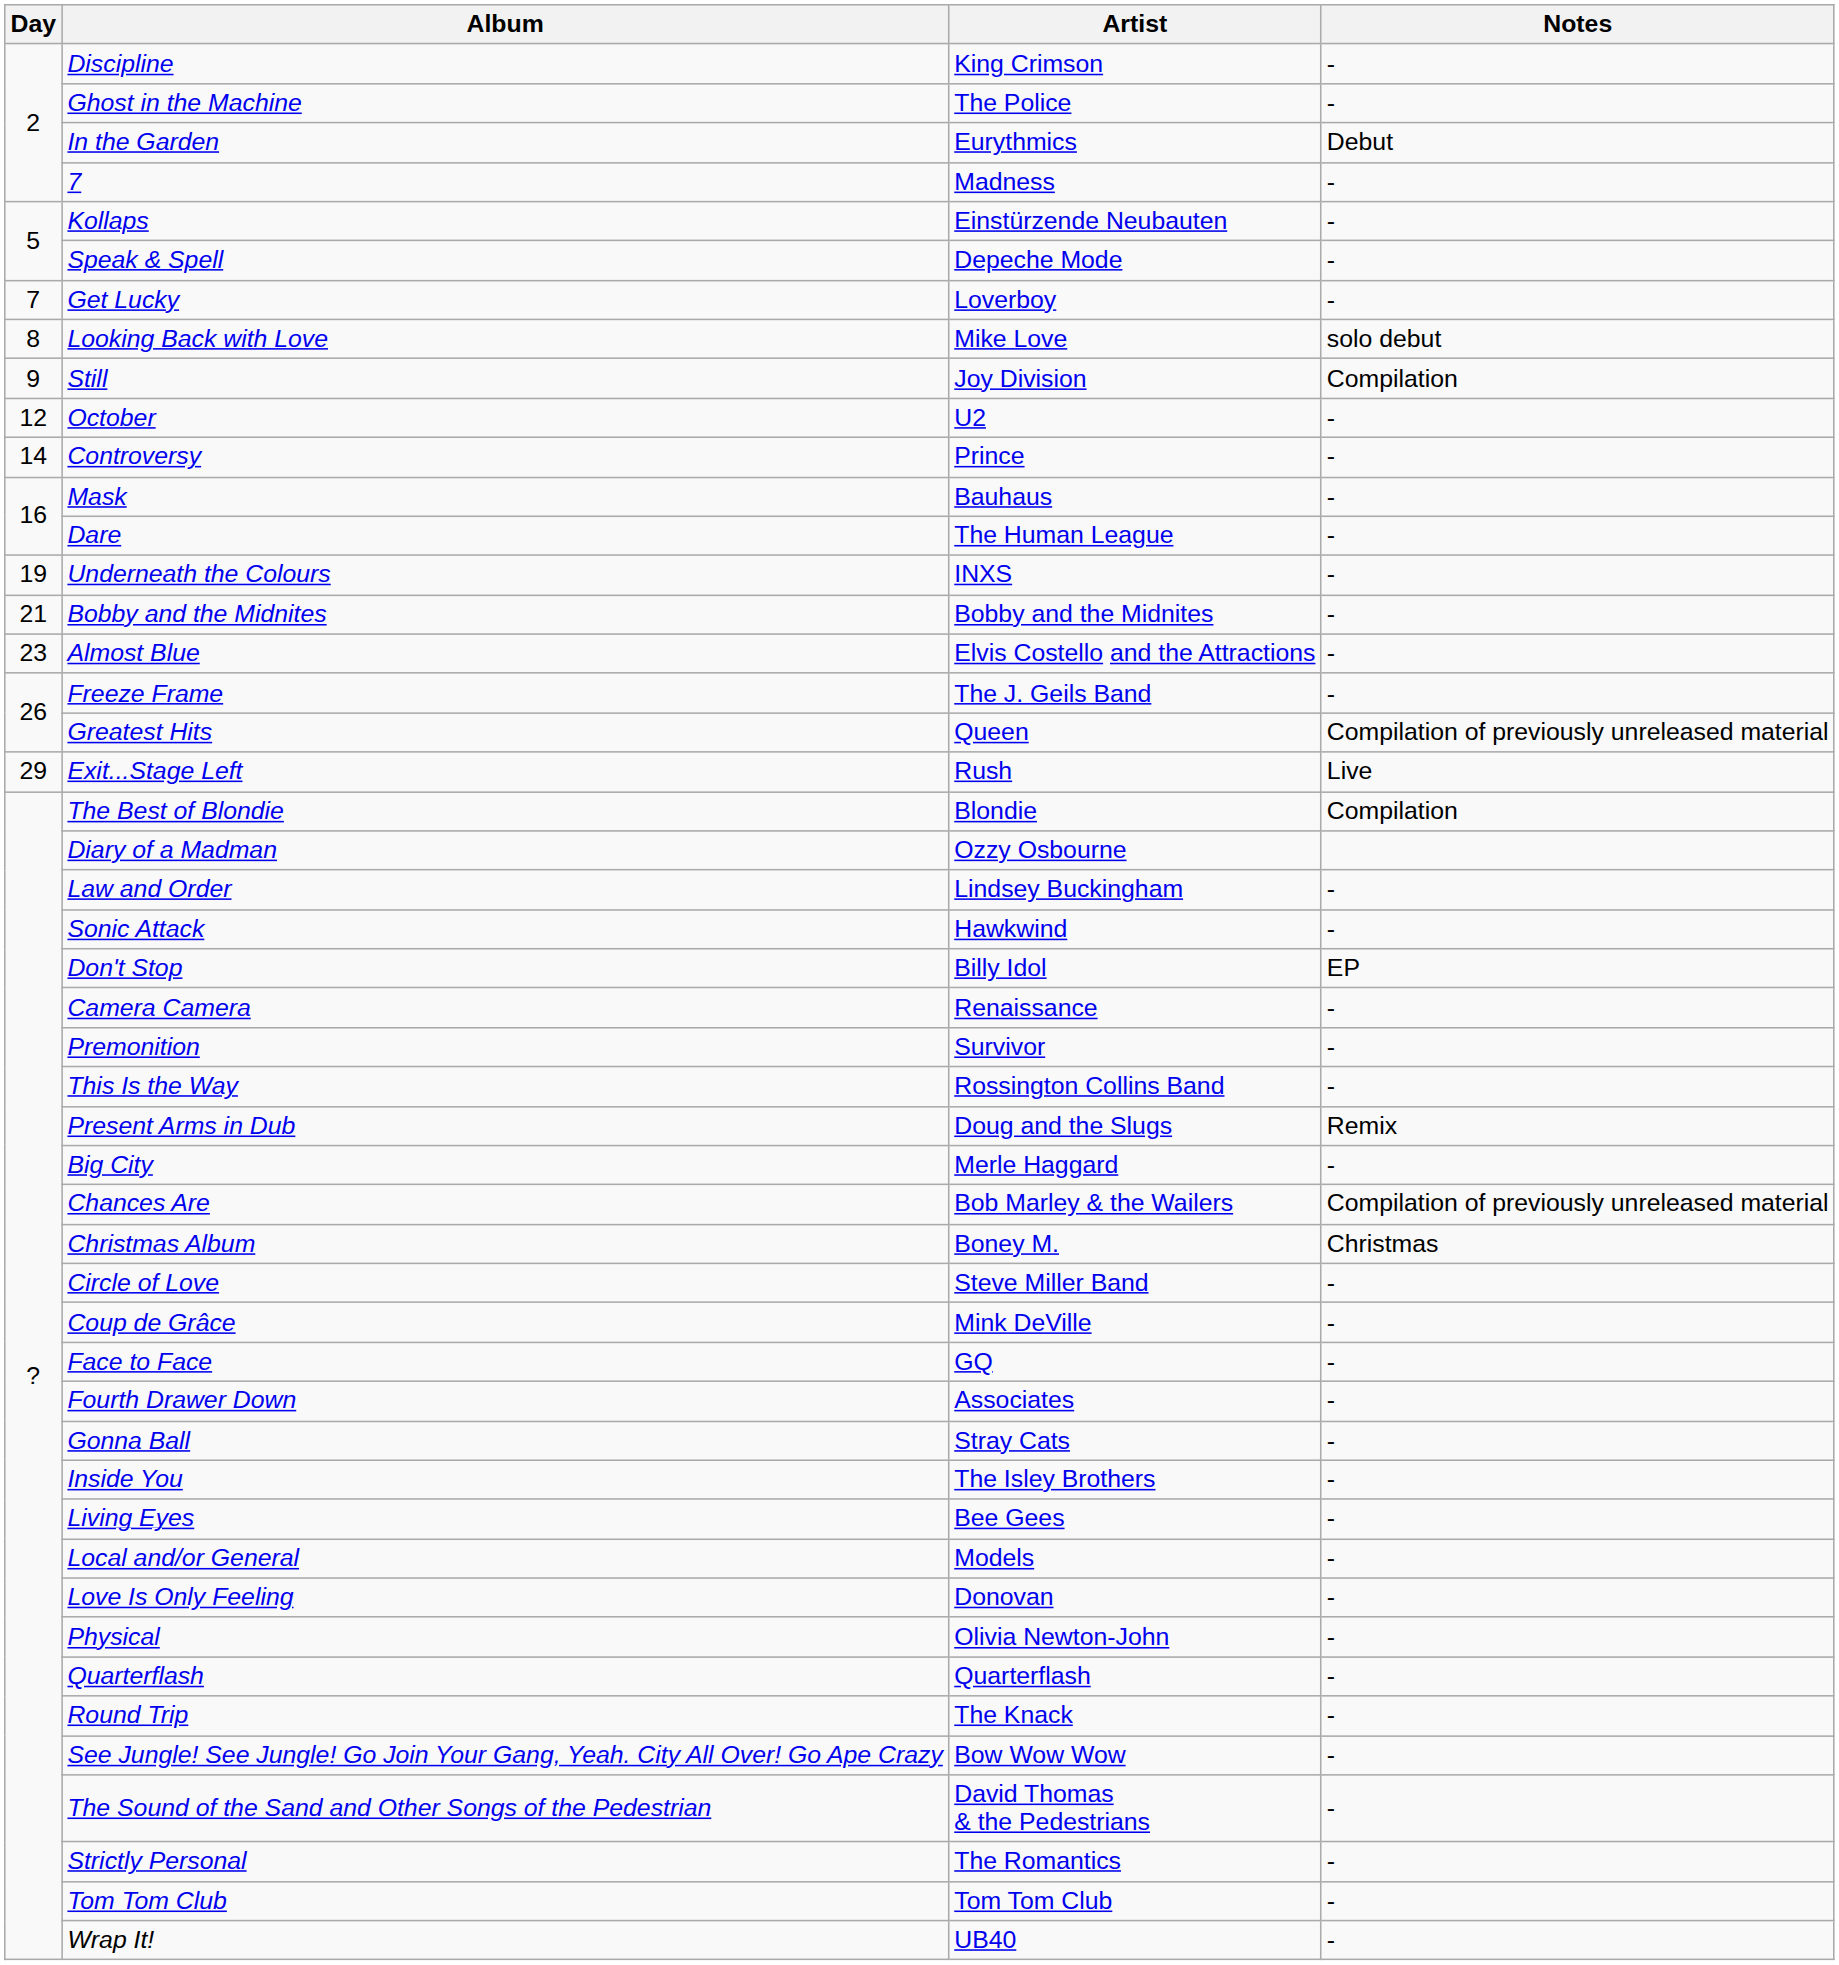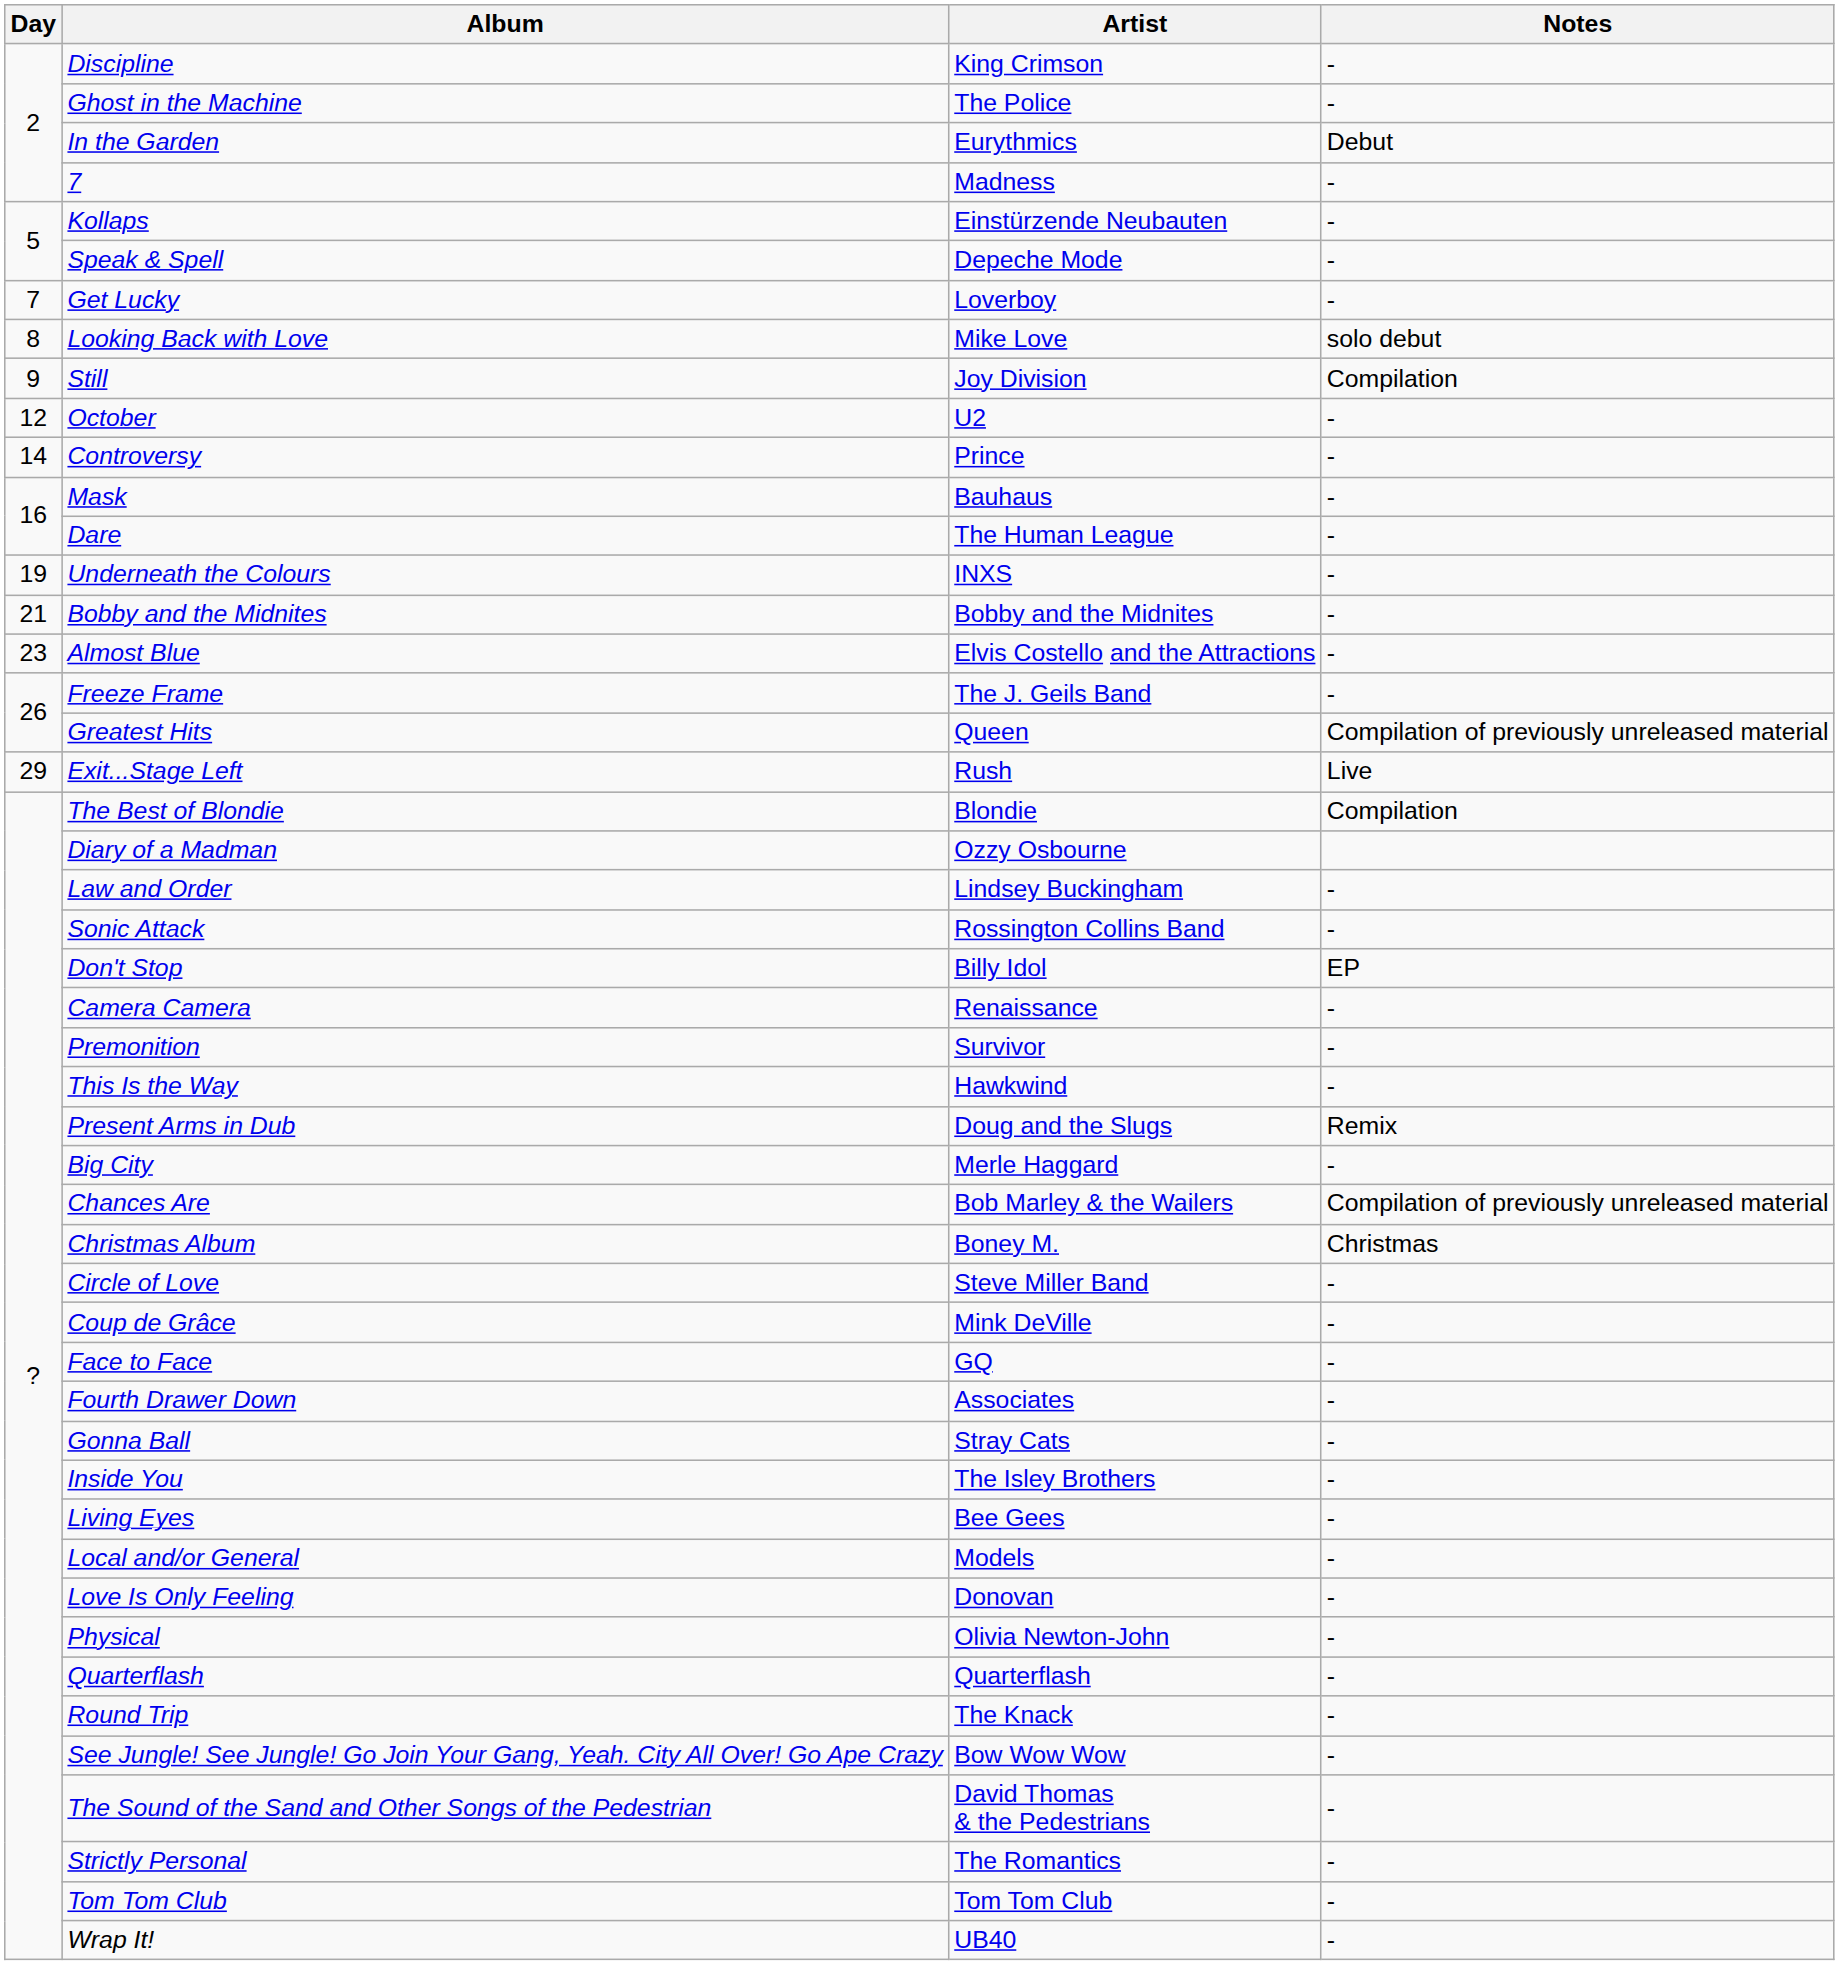 <table class="wikitable">
 <tr>
 <th>Day</th>
 <th>Album</th>
 <th>Artist</th>
 <th>Notes</th>
 </tr>
 <tr>
 <td rowspan="4" style="text-align:center;">2</td>
 <td><em><a href='#'>Discipline</a></em></td>
 <td><a href='#'>King Crimson</a></td>
 <td>-</td>
 </tr>
 <tr>
 <td><em><a href='#'>Ghost in the Machine</a></em></td>
 <td><a href='#'>The Police</a></td>
 <td>-</td>
 </tr>
 <tr>
 <td><em><a href='#'>In the Garden</a></em></td>
 <td><a href='#'>Eurythmics</a></td>
 <td>Debut</td>
 </tr>
 <tr>
 <td><em><a href='#'>7</a></em></td>
 <td><a href='#'>Madness</a></td>
 <td>-</td>
 </tr>
 <tr>
 <td rowspan="2" style="text-align:center;">5</td>
 <td><em><a href='#'>Kollaps</a></em></td>
 <td><a href='#'>Einstürzende Neubauten</a></td>
 <td>-</td>
 </tr>
 <tr>
 <td><em><a href='#'>Speak & Spell</a></em></td>
 <td><a href='#'>Depeche Mode</a></td>
 <td>-</td>
 </tr>
 <tr>
 <td style="text-align:center;">7</td>
 <td><em><a href='#'>Get Lucky</a></em></td>
 <td><a href='#'>Loverboy</a></td>
 <td>-</td>
 </tr>
 <tr>
 <td rowspan="1" style="text-align:center;">8</td>
 <td><em><a href='#'>Looking Back with Love</a></em></td>
 <td><a href='#'>Mike Love</a></td>
 <td>solo debut</td>
 </tr>
 <tr>
 <td rowspan="1" style="text-align:center;">9</td>
 <td><em><a href='#'>Still</a></em></td>
 <td><a href='#'>Joy Division</a></td>
 <td>Compilation</td>
 </tr>
 <tr>
 <td style="text-align:center;">12</td>
 <td><em><a href='#'>October</a></em></td>
 <td><a href='#'>U2</a></td>
 <td>-</td>
 </tr>
 <tr>
 <td style="text-align:center;">14</td>
 <td><em><a href='#'>Controversy</a></em></td>
 <td><a href='#'>Prince</a></td>
 <td>-</td>
 </tr>
 <tr>
 <td rowspan="2" style="text-align:center;">16</td>
 <td><em><a href='#'>Mask</a></em></td>
 <td><a href='#'>Bauhaus</a></td>
 <td>-</td>
 </tr>
 <tr>
 <td><em><a href='#'>Dare</a></em></td>
 <td><a href='#'>The Human League</a></td>
 <td>-</td>
 </tr>
 <tr>
 <td style="text-align:center;">19</td>
 <td><em><a href='#'>Underneath the Colours</a></em></td>
 <td><a href='#'>INXS</a></td>
 <td>-</td>
 </tr>
 <tr>
 <td style="text-align:center;">21</td>
 <td><em><a href='#'>Bobby and the Midnites</a></em></td>
 <td><a href='#'>Bobby and the Midnites</a></td>
 <td>-</td>
 </tr>
 <tr>
 <td style="text-align:center;">23</td>
 <td><em><a href='#'>Almost Blue</a></em></td>
 <td><a href='#'>Elvis Costello</a> <a href='#'>and the Attractions</a></td>
 <td>-</td>
 </tr>
 <tr>
 <td rowspan="2" style="text-align:center;">26</td>
 <td><em><a href='#'>Freeze Frame</a></em></td>
 <td><a href='#'>The J. Geils Band</a></td>
 <td>-</td>
 </tr>
 <tr>
 <td><em><a href='#'>Greatest Hits</a></em></td>
 <td><a href='#'>Queen</a></td>
 <td>Compilation of previously unreleased material</td>
 </tr>
 <tr>
 <td style="text-align:center;">29</td>
 <td><em><a href='#'>Exit...Stage Left</a></em></td>
 <td><a href='#'>Rush</a></td>
 <td>Live</td>
 </tr>
 <tr>
 <td rowspan="29" style="text-align:center;">?</td>
 <td><em><a href='#'>The Best of Blondie</a></em></td>
 <td><a href='#'>Blondie</a></td>
 <td>Compilation</td>
 </tr>
 <tr>
 <td><em><a href='#'>Diary of a Madman</a></em></td>
 <td><a href='#'>Ozzy Osbourne</a></td>
 <td></td>
 </tr>
 <tr>
 <td><em><a href='#'>Law and Order</a></em></td>
 <td><a href='#'>Lindsey Buckingham</a></td>
 <td>-</td>
 </tr>
 <tr>
 <td><em><a href='#'>Sonic Attack</a></em></td>
-<td><a href='#'>Hawkwind</a></td>
+<td><a href='#'>Rossington Collins Band</a></td>
 <td>-</td>
 </tr>
 <tr>
 <td><em><a href='#'>Don't Stop</a></em></td>
 <td><a href='#'>Billy Idol</a></td>
 <td>EP</td>
 </tr>
 <tr>
 <td><em><a href='#'>Camera Camera</a></em></td>
 <td><a href='#'>Renaissance</a></td>
 <td>-</td>
 </tr>
 <tr>
 <td><em><a href='#'>Premonition</a></em></td>
 <td><a href='#'>Survivor</a></td>
 <td>-</td>
 </tr>
 <tr>
 <td><em><a href='#'>This Is the Way</a></em></td>
-<td><a href='#'>Rossington Collins Band</a></td>
+<td><a href='#'>Hawkwind</a></td>
 <td>-</td>
 </tr>
 <tr>
 <td><em><a href='#'>Present Arms in Dub</a></em></td>
 <td><a href='#'>Doug and the Slugs</a></td>
 <td>Remix</td>
 </tr>
 <tr>
 <td><em><a href='#'>Big City</a></em></td>
 <td><a href='#'>Merle Haggard</a></td>
 <td>-</td>
 </tr>
 <tr>
 <td><em><a href='#'>Chances Are</a></em></td>
 <td><a href='#'>Bob Marley & the Wailers</a></td>
 <td>Compilation of previously unreleased material</td>
 </tr>
 <tr>
 <td><em><a href='#'>Christmas Album</a></em></td>
 <td><a href='#'>Boney M.</a></td>
 <td>Christmas</td>
 </tr>
 <tr>
 <td><em><a href='#'>Circle of Love</a></em></td>
 <td><a href='#'>Steve Miller Band</a></td>
 <td>-</td>
 </tr>
 <tr>
 <td><em><a href='#'>Coup de Grâce</a></em></td>
 <td><a href='#'>Mink DeVille</a></td>
 <td>-</td>
 </tr>
 <tr>
 <td><em><a href='#'>Face to Face</a></em></td>
 <td><a href='#'>GQ</a></td>
 <td>-</td>
 </tr>
 <tr>
 <td><em><a href='#'>Fourth Drawer Down</a></em></td>
 <td><a href='#'>Associates</a></td>
 <td>-</td>
 </tr>
 <tr>
 <td><em><a href='#'>Gonna Ball</a></em></td>
 <td><a href='#'>Stray Cats</a></td>
 <td>-</td>
 </tr>
 <tr>
 <td><em><a href='#'>Inside You</a></em></td>
 <td><a href='#'>The Isley Brothers</a></td>
 <td>-</td>
 </tr>
 <tr>
 <td><em><a href='#'>Living Eyes</a></em></td>
 <td><a href='#'>Bee Gees</a></td>
 <td>-</td>
 </tr>
 <tr>
 <td><em><a href='#'>Local and/or General</a></em></td>
 <td><a href='#'>Models</a></td>
 <td>-</td>
 </tr>
 <tr>
 <td><em><a href='#'>Love Is Only Feeling</a></em></td>
 <td><a href='#'>Donovan</a></td>
 <td>-</td>
 </tr>
 <tr>
 <td><em><a href='#'>Physical</a></em></td>
 <td><a href='#'>Olivia Newton-John</a></td>
 <td>-</td>
 </tr>
 <tr>
 <td><em><a href='#'>Quarterflash</a></em></td>
 <td><a href='#'>Quarterflash</a></td>
 <td>-</td>
 </tr>
 <tr>
 <td><em><a href='#'>Round Trip</a></em></td>
 <td><a href='#'>The Knack</a></td>
 <td>-</td>
 </tr>
 <tr>
 <td><em><a href='#'>See Jungle! See Jungle! Go Join Your Gang, Yeah. City All Over! Go Ape Crazy</a></em></td>
 <td><a href='#'>Bow Wow Wow</a></td>
 <td>-</td>
 </tr>
 <tr>
 <td><em><a href='#'>The Sound of the Sand and Other Songs of the Pedestrian</a></em></td>
 <td><a href='#'>David Thomas<br> & the Pedestrians</a></td>
 <td>-</td>
 </tr>
 <tr>
 <td><em><a href='#'>Strictly Personal</a></em></td>
 <td><a href='#'>The Romantics</a></td>
 <td>-</td>
 </tr>
 <tr>
 <td><em><a href='#'>Tom Tom Club</a></em></td>
 <td><a href='#'>Tom Tom Club</a></td>
 <td>-</td>
 </tr>
 <tr>
 <td><em>Wrap It!</em></td>
 <td><a href='#'>UB40</a></td>
 <td>-</td>
 </tr>
 </table>
